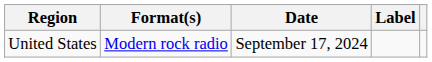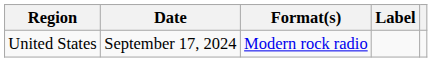 <table class="wikitable">
 <tr>
 <th>Region</th>
+<th>Date</th>
 <th>Format(s)</th>
-<th>Date</th>
 <th>Label</th>
 <th></th>
 </tr>
 <tr>
 <td>United States</td>
+<td>September 17, 2024</td>
 <td><a href='#'>Modern rock radio</a></td>
-<td>September 17, 2024</td>
 <td></td>
 <td></td>
 </tr>
 </table>
